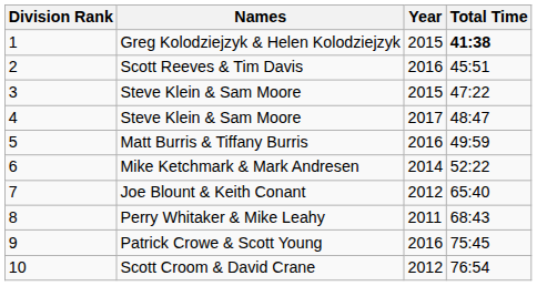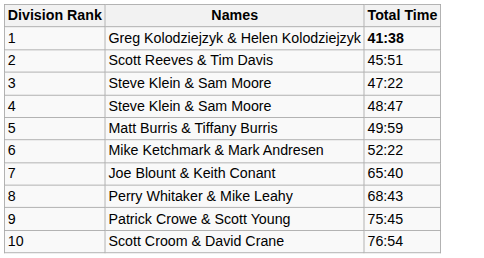 <table class="wikitable sortable">
 <tr>
 <th>Division Rank</th>
 <th>Names</th>
-<th>Year</th>
 <th>Total Time</th>
 </tr>
 <tr>
 <td>1</td>
 <td>Greg Kolodziejzyk & Helen Kolodziejzyk</td>
-<td>2015</td>
 <td><strong>41:38</strong></td>
 </tr>
 <tr>
 <td>2</td>
 <td>Scott Reeves & Tim Davis</td>
-<td>2016</td>
 <td>45:51</td>
 </tr>
 <tr>
 <td>3</td>
 <td>Steve Klein & Sam Moore</td>
-<td>2015</td>
 <td>47:22</td>
 </tr>
 <tr>
 <td>4</td>
 <td>Steve Klein & Sam Moore</td>
-<td>2017</td>
 <td>48:47</td>
 </tr>
 <tr>
 <td>5</td>
 <td>Matt Burris & Tiffany Burris</td>
-<td>2016</td>
 <td>49:59</td>
 </tr>
 <tr>
 <td>6</td>
 <td>Mike Ketchmark & Mark Andresen</td>
-<td>2014</td>
 <td>52:22</td>
 </tr>
 <tr>
 <td>7</td>
 <td>Joe Blount & Keith Conant</td>
-<td>2012</td>
 <td>65:40</td>
 </tr>
 <tr>
 <td>8</td>
 <td>Perry Whitaker & Mike Leahy</td>
-<td>2011</td>
 <td>68:43</td>
 </tr>
 <tr>
 <td>9</td>
 <td>Patrick Crowe & Scott Young</td>
-<td>2016</td>
 <td>75:45</td>
 </tr>
 <tr>
 <td>10</td>
 <td>Scott Croom & David Crane</td>
-<td>2012</td>
 <td>76:54</td>
 </tr>
 </table>
